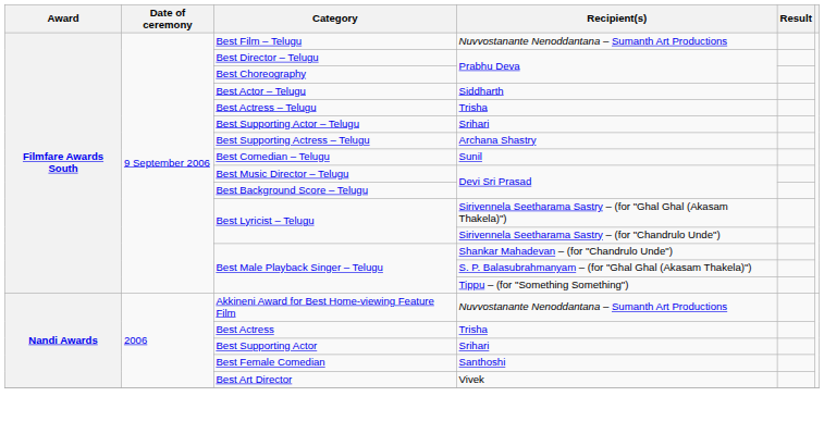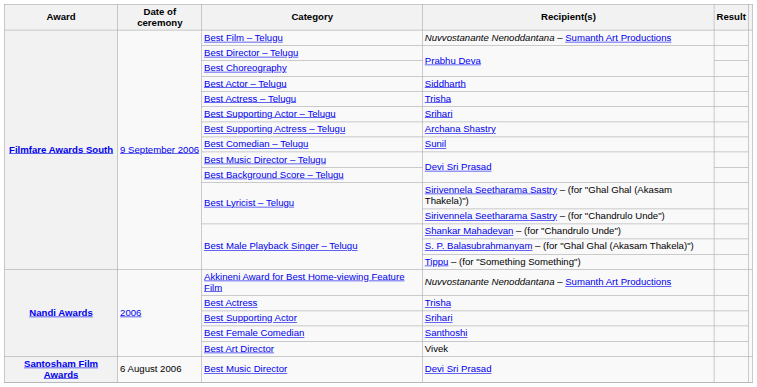 <table class="wikitable plainrowheaders sortable">
 <tr>
 <th scope="col">Award</th>
 <th scope="col">Date of ceremony</th>
 <th scope="col">Category</th>
 <th scope="col">Recipient(s)</th>
 <th scope="col">Result</th>
 <th scope="col" class="unsortable"></th>
 </tr>
 <tr>
 <th scope="row" rowspan="15"><a href='#'>Filmfare Awards South</a></th>
 <td rowspan="15"><a href='#'>9 September 2006</a></td>
 <td><a href='#'>Best Film – Telugu</a></td>
 <td><em>Nuvvostanante Nenoddantana</em> – <a href='#'>Sumanth Art Productions</a></td>
 <td></td>
 <td style="text-align:center;" rowspan="15"><br></td>
 </tr>
 <tr>
 <td><a href='#'>Best Director – Telugu</a></td>
 <td rowspan="2"><a href='#'>Prabhu Deva</a></td>
 <td></td>
 </tr>
 <tr>
 <td><a href='#'>Best Choreography</a></td>
 <td></td>
 </tr>
 <tr>
 <td><a href='#'>Best Actor – Telugu</a></td>
 <td><a href='#'>Siddharth</a></td>
 <td></td>
 </tr>
 <tr>
 <td><a href='#'>Best Actress – Telugu</a></td>
 <td><a href='#'>Trisha</a></td>
 <td></td>
 </tr>
 <tr>
 <td><a href='#'>Best Supporting Actor – Telugu</a></td>
 <td><a href='#'>Srihari</a></td>
 <td></td>
 </tr>
 <tr>
 <td><a href='#'>Best Supporting Actress – Telugu</a></td>
 <td><a href='#'>Archana Shastry</a></td>
 <td></td>
 </tr>
 <tr>
 <td><a href='#'>Best Comedian – Telugu</a></td>
 <td><a href='#'>Sunil</a></td>
 <td></td>
 </tr>
 <tr>
 <td><a href='#'>Best Music Director – Telugu</a></td>
 <td rowspan="2"><a href='#'>Devi Sri Prasad</a></td>
 <td></td>
 </tr>
 <tr>
 <td><a href='#'>Best Background Score – Telugu</a></td>
 <td></td>
 </tr>
 <tr>
 <td rowspan="2"><a href='#'>Best Lyricist – Telugu</a></td>
 <td><a href='#'>Sirivennela Seetharama Sastry</a> – (for "Ghal Ghal (Akasam Thakela)")</td>
 <td></td>
 </tr>
 <tr>
 <td><a href='#'>Sirivennela Seetharama Sastry</a> – (for "Chandrulo Unde")</td>
 <td></td>
 </tr>
 <tr>
 <td rowspan="3"><a href='#'>Best Male Playback Singer – Telugu</a></td>
 <td><a href='#'>Shankar Mahadevan</a> – (for "Chandrulo Unde")</td>
 <td></td>
 </tr>
 <tr>
 <td><a href='#'>S. P. Balasubrahmanyam</a> – (for "Ghal Ghal (Akasam Thakela)")</td>
 <td></td>
 </tr>
 <tr>
 <td><a href='#'>Tippu</a> – (for "Something Something")</td>
 <td></td>
 </tr>
 <tr>
 <th scope="row" rowspan="5"><a href='#'>Nandi Awards</a></th>
 <td rowspan="5"><a href='#'>2006</a></td>
 <td><a href='#'>Akkineni Award for Best Home-viewing Feature Film</a></td>
 <td><em>Nuvvostanante Nenoddantana</em> – <a href='#'>Sumanth Art Productions</a></td>
 <td></td>
 <td style="text-align:center;" rowspan="5"><br></td>
 </tr>
 <tr>
 <td><a href='#'>Best Actress</a></td>
 <td><a href='#'>Trisha</a></td>
 <td></td>
 </tr>
 <tr>
 <td><a href='#'>Best Supporting Actor</a></td>
 <td><a href='#'>Srihari</a></td>
 <td></td>
 </tr>
 <tr>
 <td><a href='#'>Best Female Comedian</a></td>
 <td><a href='#'>Santhoshi</a></td>
 <td></td>
 </tr>
 <tr>
 <td><a href='#'>Best Art Director</a></td>
 <td>Vivek</td>
 <td></td>
 </tr>
 <tr>
+<th scope="row"><a href='#'>Santosham Film Awards</a></th>
+<td>6 August 2006</td>
+<td><a href='#'>Best Music Director</a></td>
+<td><a href='#'>Devi Sri Prasad</a></td>
+<td></td>
+<td></td>
+</tr>
+<tr>
 </tr>
 </table>
